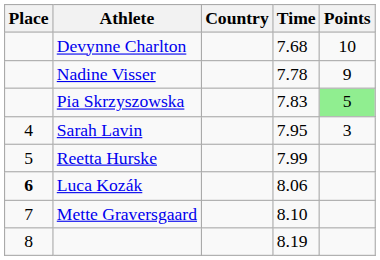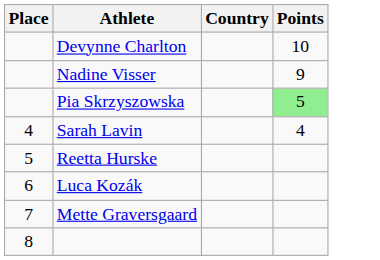 <table class="wikitable">
 <tr>
 <th>Place</th>
 <th>Athlete</th>
 <th>Country</th>
-<th>Time</th>
 <th>Points</th>
 </tr>
 <tr>
 <td align=center></td>
 <td><a href='#'>Devynne Charlton</a></td>
 <td></td>
-<td>7.68</td>
 <td align=center>10</td>
 </tr>
 <tr>
 <td align=center></td>
 <td><a href='#'>Nadine Visser</a></td>
 <td></td>
-<td>7.78</td>
 <td align=center>9</td>
 </tr>
 <tr>
 <td align=center></td>
 <td><a href='#'>Pia Skrzyszowska</a></td>
 <td></td>
-<td>7.83</td>
 <td align=center style="background: lightgreen;">5</td>
 </tr>
 <tr>
 <td align=center>4</td>
 <td><a href='#'>Sarah Lavin</a></td>
 <td></td>
-<td>7.95</td>
-<td align=center>3</td>
+<td align=center>4</td>
 </tr>
 <tr>
 <td align=center>5</td>
 <td><a href='#'>Reetta Hurske</a></td>
 <td></td>
-<td>7.99</td>
 <td align=center></td>
 </tr>
 <tr>
-<td align=center><strong>6</strong></td>
+<td align=center>6</td>
 <td><a href='#'>Luca Kozák</a></td>
 <td></td>
-<td>8.06</td>
 <td align=center></td>
 </tr>
 <tr>
 <td align=center>7</td>
 <td><a href='#'>Mette Graversgaard</a></td>
 <td></td>
-<td>8.10</td>
 <td align=center></td>
 </tr>
 <tr>
 <td align=center>8</td>
 <td></td>
 <td></td>
-<td>8.19</td>
 <td align=center></td>
 </tr>
 </table>
